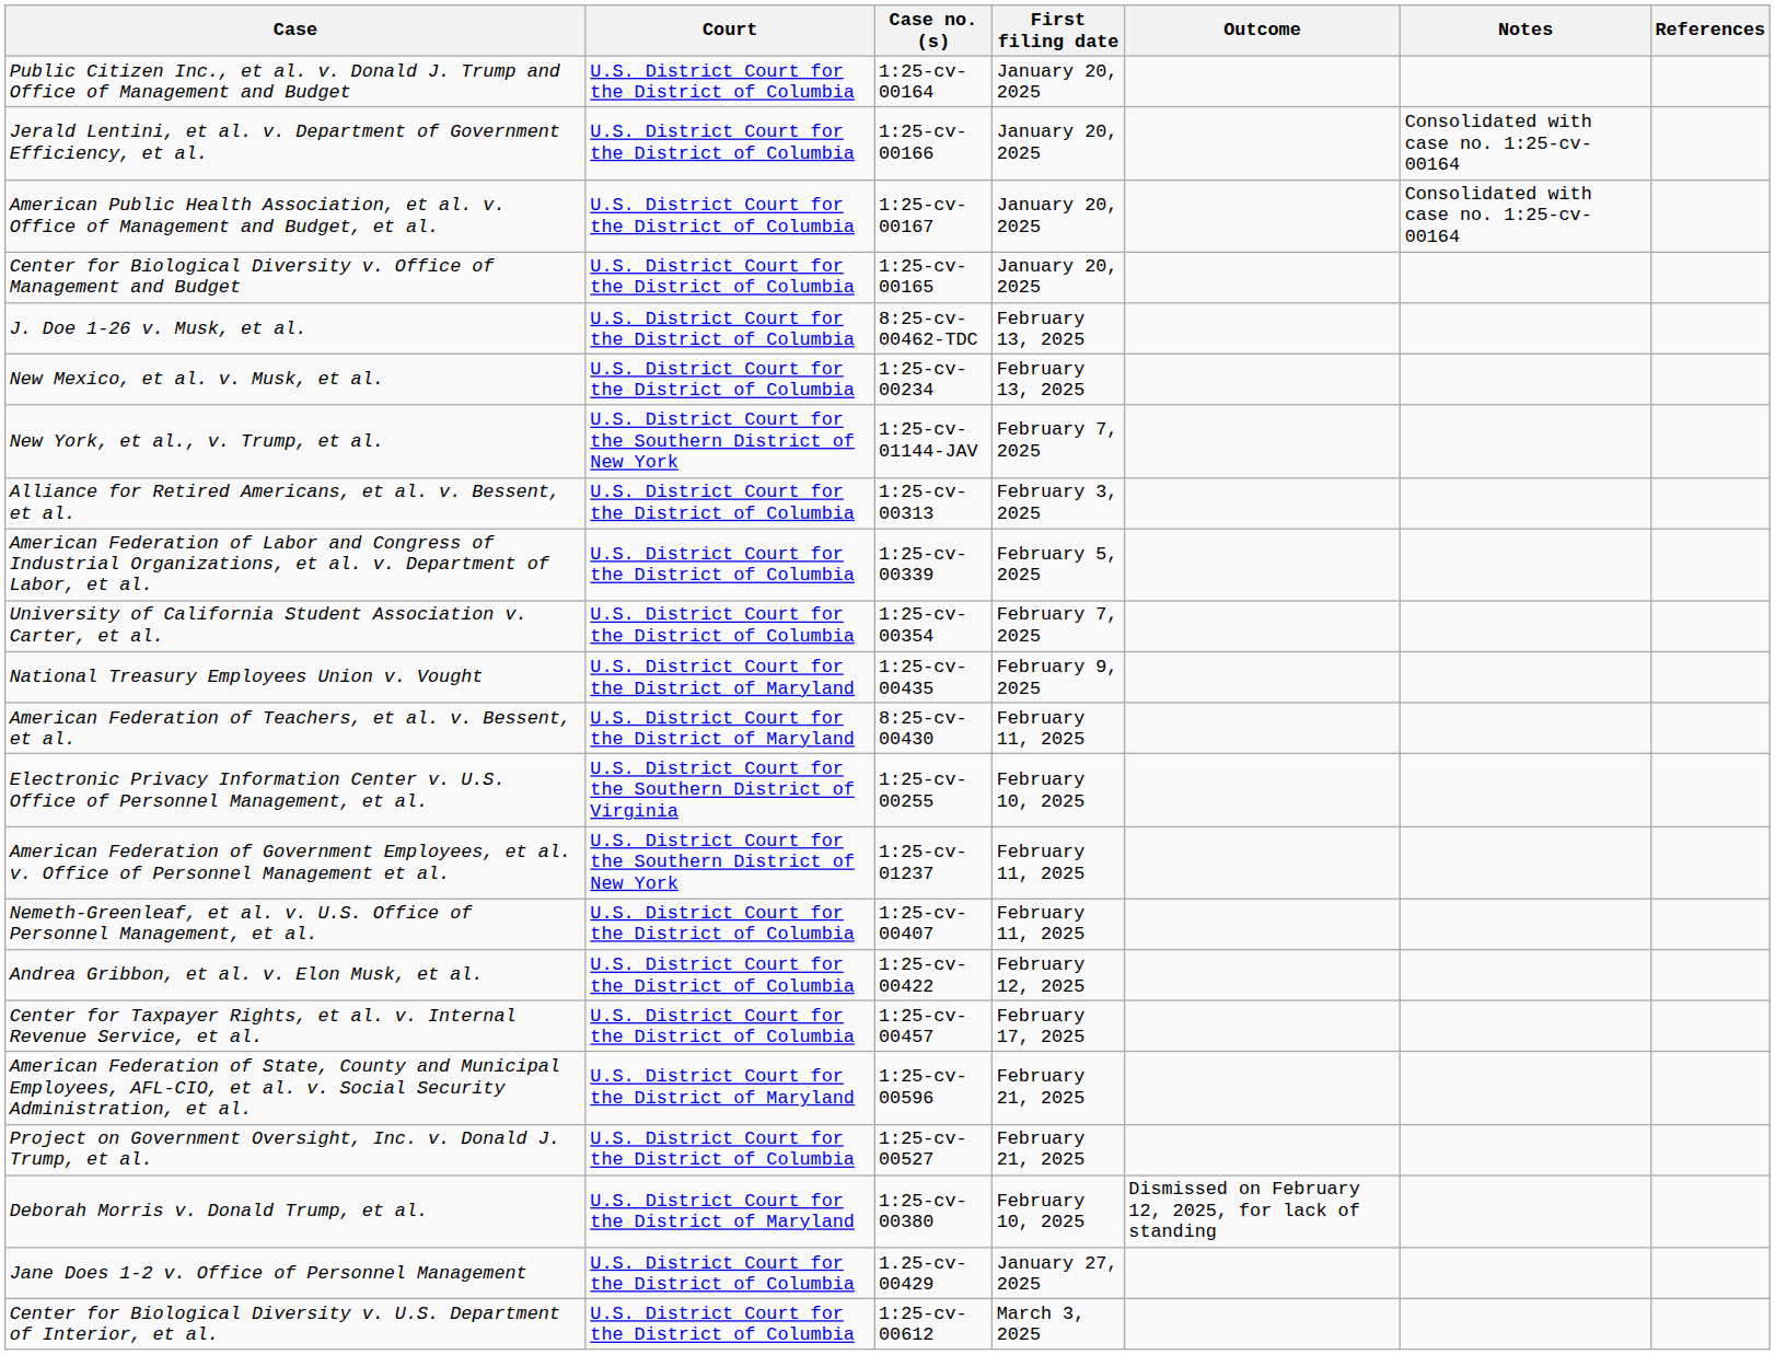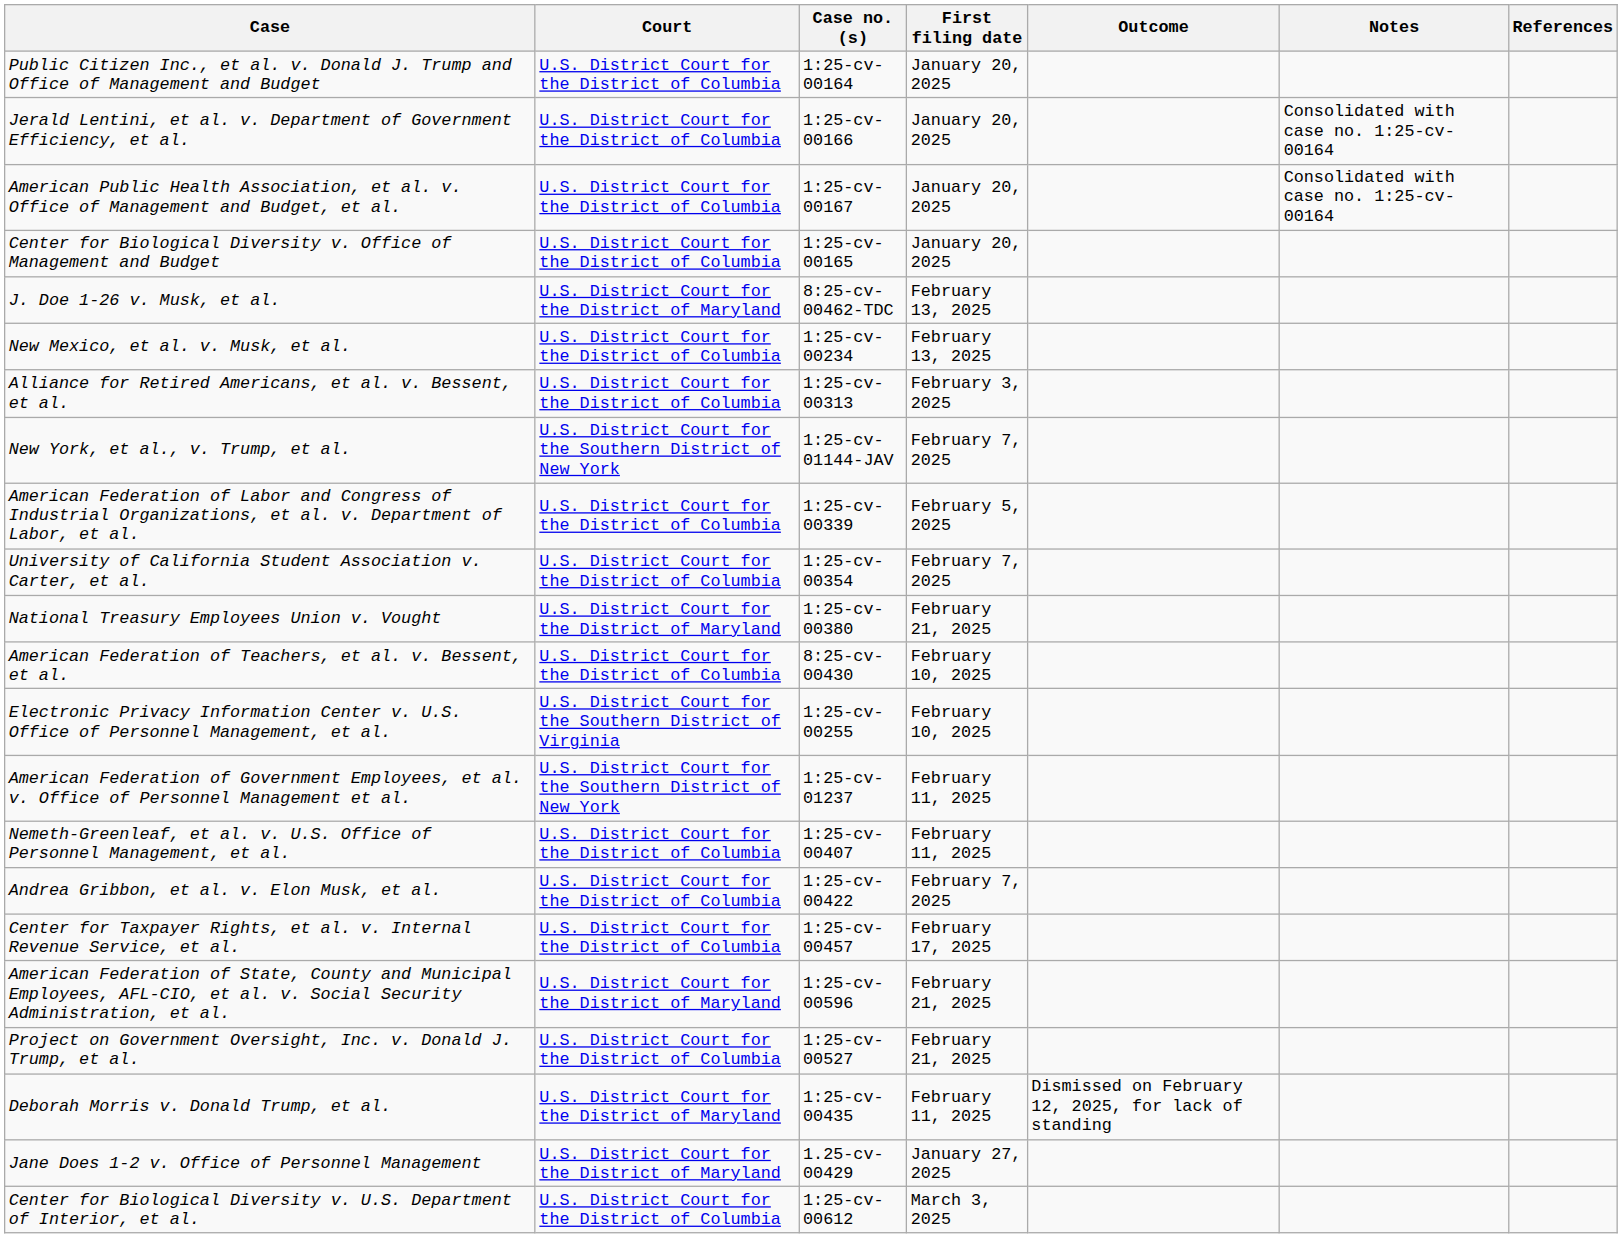 <table class="wikitable sortable">
 <tr>
 <th>Case</th>
 <th>Court</th>
 <th>Case no.(s)</th>
 <th>First filing date</th>
 <th>Outcome</th>
 <th>Notes</th>
 <th>References</th>
 </tr>
 <tr>
 <td><em>Public Citizen Inc., et al. v. Donald J. Trump and Office of Management and Budget</em></td>
 <td><a href='#'>U.S. District Court for the District of Columbia</a></td>
 <td>1:25-cv-00164</td>
 <td>January 20, 2025</td>
 <td></td>
 <td></td>
 <td></td>
 </tr>
 <tr>
 <td><em>Jerald Lentini, et al. v. Department of Government Efficiency, et al.</em></td>
 <td><a href='#'>U.S. District Court for the District of Columbia</a></td>
 <td>1:25-cv-00166</td>
 <td>January 20, 2025</td>
 <td></td>
 <td>Consolidated with case no. 1:25-cv-00164</td>
 <td></td>
 </tr>
 <tr>
 <td><em>American Public Health Association, et al. v. Office of Management and Budget, et al.</em></td>
 <td><a href='#'>U.S. District Court for the District of Columbia</a></td>
 <td>1:25-cv-00167</td>
 <td>January 20, 2025</td>
 <td></td>
 <td>Consolidated with case no. 1:25-cv-00164</td>
 <td></td>
 </tr>
 <tr>
 <td><em>Center for Biological Diversity v. Office of Management and Budget</em></td>
 <td><a href='#'>U.S. District Court for the District of Columbia</a></td>
 <td>1:25-cv-00165</td>
 <td>January 20, 2025</td>
 <td></td>
 <td></td>
 <td></td>
 </tr>
 <tr>
 <td><em>J. Doe 1-26 v. Musk, et al.</em></td>
-<td><a href='#'>U.S. District Court for the District of Columbia</a></td>
+<td><a href='#'>U.S. District Court for the District of Maryland</a></td>
 <td>8:25-cv-00462-TDC</td>
 <td>February 13, 2025</td>
 <td></td>
 <td></td>
 <td></td>
 </tr>
 <tr>
 <td><em>New Mexico, et al. v. Musk, et al.</em></td>
 <td><a href='#'>U.S. District Court for the District of Columbia</a></td>
 <td>1:25-cv-00234</td>
 <td>February 13, 2025</td>
 <td></td>
 <td></td>
 <td></td>
 </tr>
 <tr>
-<td><em>New York, et al., v. Trump, et al.</em></td>
-<td><a href='#'>U.S. District Court for the Southern District of New York</a></td>
-<td>1:25-cv-01144-JAV</td>
-<td>February 7, 2025</td>
+<td><em>Alliance for Retired Americans, et al. v. Bessent, et al.</em></td>
+<td><a href='#'>U.S. District Court for the District of Columbia</a></td>
+<td>1:25-cv-00313</td>
+<td>February 3, 2025</td>
 <td></td>
 <td></td>
 <td></td>
 </tr>
 <tr>
-<td><em>Alliance for Retired Americans, et al. v. Bessent, et al.</em></td>
-<td><a href='#'>U.S. District Court for the District of Columbia</a></td>
-<td>1:25-cv-00313</td>
-<td>February 3, 2025</td>
+<td><em>New York, et al., v. Trump, et al.</em></td>
+<td><a href='#'>U.S. District Court for the Southern District of New York</a></td>
+<td>1:25-cv-01144-JAV</td>
+<td>February 7, 2025</td>
 <td></td>
 <td></td>
 <td></td>
 </tr>
 <tr>
 <td><em>American Federation of Labor and Congress of Industrial Organizations, et al. v. Department of Labor, et al.</em></td>
 <td><a href='#'>U.S. District Court for the District of Columbia</a></td>
 <td>1:25-cv-00339</td>
 <td>February 5, 2025</td>
 <td></td>
 <td></td>
 <td></td>
 </tr>
 <tr>
 <td><em>University of California Student Association v. Carter, et al.</em></td>
 <td><a href='#'>U.S. District Court for the District of Columbia</a></td>
 <td>1:25-cv-00354</td>
 <td>February 7, 2025</td>
 <td></td>
 <td></td>
 <td></td>
 </tr>
 <tr>
 <td><em>National Treasury Employees Union v. Vought</em></td>
 <td><a href='#'>U.S. District Court for the District of Maryland</a></td>
-<td>1:25-cv-00435</td>
-<td>February 9, 2025</td>
+<td>1:25-cv-00380</td>
+<td>February 21, 2025</td>
 <td></td>
 <td></td>
 <td></td>
 </tr>
 <tr>
 <td><em>American Federation of Teachers, et al. v. Bessent, et al.</em></td>
-<td><a href='#'>U.S. District Court for the District of Maryland</a></td>
+<td><a href='#'>U.S. District Court for the District of Columbia</a></td>
 <td>8:25-cv-00430</td>
-<td>February 11, 2025</td>
+<td>February 10, 2025</td>
 <td></td>
 <td></td>
 <td></td>
 </tr>
 <tr>
 <td><em>Electronic Privacy Information Center  v. U.S. Office of Personnel Management, et al.</em></td>
 <td><a href='#'>U.S. District Court for the Southern District of Virginia</a></td>
 <td>1:25-cv-00255</td>
 <td>February 10, 2025</td>
 <td></td>
 <td></td>
 <td></td>
 </tr>
 <tr>
 <td><em>American Federation of Government Employees, et al. v. Office of Personnel Management et al.</em></td>
 <td><a href='#'>U.S. District Court for the Southern District of New York</a></td>
 <td>1:25-cv-01237</td>
 <td>February 11, 2025</td>
 <td></td>
 <td></td>
 <td></td>
 </tr>
 <tr>
 <td><em>Nemeth-Greenleaf, et al. v. U.S. Office of Personnel Management, et al.</em></td>
 <td><a href='#'>U.S. District Court for the District of Columbia</a></td>
 <td>1:25-cv-00407</td>
 <td>February 11, 2025</td>
 <td></td>
 <td></td>
 <td></td>
 </tr>
 <tr>
 <td><em>Andrea Gribbon, et al. v. Elon Musk, et al.</em></td>
 <td><a href='#'>U.S. District Court for the District of Columbia</a></td>
 <td>1:25-cv-00422</td>
-<td>February 12, 2025</td>
+<td>February 7, 2025</td>
 <td></td>
 <td></td>
 <td></td>
 </tr>
 <tr>
 <td><em>Center for Taxpayer Rights, et al. v. Internal Revenue Service, et al.</em></td>
 <td><a href='#'>U.S. District Court for the District of Columbia</a></td>
 <td>1:25-cv-00457</td>
 <td>February 17, 2025</td>
 <td></td>
 <td></td>
 <td></td>
 </tr>
 <tr>
 <td><em>American Federation of State, County and Municipal Employees, AFL-CIO, et al. v. Social Security Administration, et al.</em></td>
 <td><a href='#'>U.S. District Court for the District of Maryland</a></td>
 <td>1:25-cv-00596</td>
 <td>February 21, 2025</td>
 <td></td>
 <td></td>
 <td></td>
 </tr>
 <tr>
 <td><em>Project on Government Oversight, Inc. v. Donald J. Trump, et al.</em></td>
 <td><a href='#'>U.S. District Court for the District of Columbia</a></td>
 <td>1:25-cv-00527</td>
 <td>February 21, 2025</td>
 <td></td>
 <td></td>
 <td></td>
 </tr>
 <tr>
 <td><em>Deborah Morris v. Donald Trump, et al.</em></td>
 <td><a href='#'>U.S. District Court for the District of Maryland</a></td>
-<td>1:25-cv-00380</td>
-<td>February 10, 2025</td>
+<td>1:25-cv-00435</td>
+<td>February 11, 2025</td>
 <td>Dismissed on February 12, 2025, for lack of standing</td>
 <td></td>
 <td></td>
 </tr>
 <tr>
 <td><em>Jane Does 1-2 v. Office of Personnel Management</em></td>
-<td><a href='#'>U.S. District Court for the District of Columbia</a></td>
+<td><a href='#'>U.S. District Court for the District of Maryland</a></td>
 <td>1.25-cv-00429</td>
 <td>January 27, 2025</td>
 <td></td>
 <td></td>
 <td></td>
 </tr>
 <tr>
 <td><em>Center for Biological Diversity v. U.S. Department of Interior, et al.</em></td>
 <td><a href='#'>U.S. District Court for the District of Columbia</a></td>
 <td>1:25-cv-00612</td>
 <td>March 3, 2025</td>
 <td></td>
 <td></td>
 <td></td>
 </tr>
 </table>
